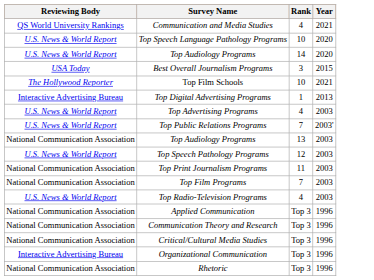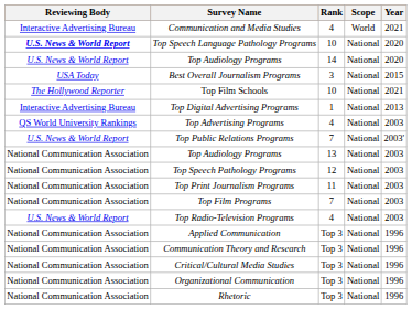 <table style="float:center; font-size: smaller" class="wikitable">
 <tr style="text-align:center; color:#000; background:#d2691e; padding:0.3em;">
 <th>Reviewing Body</th>
 <th>Survey Name</th>
 <th>Rank</th>
+<th>Scope</th>
 <th>Year</th>
 </tr>
 <tr style="text-align:center; color:#000; background:#fff; padding:0.3em;">
-<td><a href='#'>QS World University Rankings</a></td>
+<td><a href='#'>Interactive Advertising Bureau</a></td>
 <td><em>Communication and Media Studies</em></td>
 <td>4</td>
+<td>World</td>
 <td>2021</td>
 </tr>
 <tr style="text-align:center; color:#000; background:#fff; padding:0.3em;">
-<td><em><a href='#'>U.S. News & World Report</a></em></td>
+<td><strong><em><a href='#'>U.S. News & World Report</a></em></strong></td>
 <td><em>Top Speech Language Pathology Programs</em></td>
 <td>10</td>
+<td>National</td>
 <td>2020</td>
 </tr>
 <tr style="text-align:center; color:#000; background:#fff; padding:0.3em;">
 <td><em><a href='#'>U.S. News & World Report</a></em></td>
 <td><em>Top Audiology Programs</em></td>
 <td>14</td>
+<td>National</td>
 <td>2020</td>
 </tr>
 <tr style="text-align:center; color:#000; background:#fff; padding:0.3em;">
 <td><em><a href='#'>USA Today</a></em></td>
 <td><em>Best Overall Journalism Programs</em></td>
 <td>3</td>
+<td>National</td>
 <td>2015</td>
 </tr>
 <tr style="text-align:center; color:#000; background:#fff; padding:0.3em;">
 <td><em><a href='#'>The Hollywood Reporter</a></em></td>
 <td>Top Film Schools</td>
 <td>10</td>
+<td>National</td>
 <td>2021</td>
 </tr>
 <tr style="text-align:center; color:#000; background:#fff; padding:0.3em;">
 <td><a href='#'>Interactive Advertising Bureau</a></td>
 <td><em>Top Digital Advertising Programs</em></td>
 <td>1</td>
+<td>National</td>
 <td>2013</td>
 </tr>
 <tr style="text-align:center; color:#000; background:#fff; padding:0.3em;">
-<td><em><a href='#'>U.S. News & World Report</a></em></td>
+<td><a href='#'>QS World University Rankings</a></td>
 <td><em>Top Advertising Programs</em></td>
 <td>4</td>
+<td>National</td>
 <td>2003</td>
 </tr>
 <tr style="text-align:center; color:#000; background:#fff; padding:0.3em;">
 <td><em><a href='#'>U.S. News & World Report</a></em></td>
 <td><em>Top Public Relations Programs</em></td>
 <td>7</td>
+<td>National</td>
 <td>2003'</td>
 </tr>
 <tr style="text-align:center; color:#000; background:#fff; padding:0.3em;">
 <td>National Communication Association</td>
 <td><em>Top Audiology Programs</em></td>
 <td>13</td>
+<td>National</td>
 <td>2003</td>
 </tr>
 <tr style="text-align:center; color:#000; background:#fff; padding:0.3em;">
-<td><em><a href='#'>U.S. News & World Report</a></em></td>
+<td>National Communication Association</td>
 <td><em>Top Speech Pathology Programs</em></td>
 <td>12</td>
+<td>National</td>
 <td>2003</td>
 </tr>
 <tr style="text-align:center; color:#000; background:#fff; padding:0.3em;">
 <td>National Communication Association</td>
 <td><em>Top Print Journalism Programs</em></td>
 <td>11</td>
+<td>National</td>
 <td>2003</td>
 </tr>
 <tr style="text-align:center; color:#000; background:#fff; padding:0.3em;">
 <td>National Communication Association</td>
 <td><em>Top Film Programs</em></td>
 <td>7</td>
+<td>National</td>
 <td>2003</td>
 </tr>
 <tr style="text-align:center; color:#000; background:#fff; padding:0.3em;">
 <td><em><a href='#'>U.S. News & World Report</a></em></td>
 <td><em>Top Radio-Television Programs</em></td>
 <td>4</td>
+<td>National</td>
 <td>2003</td>
 </tr>
 <tr style="text-align:center; color:#000; background:#fff; padding:0.3em;">
 <td>National Communication Association</td>
 <td><em>Applied Communication</em></td>
 <td>Top 3</td>
+<td>National</td>
 <td>1996</td>
 </tr>
 <tr style="text-align:center; color:#000; background:#fff; padding:0.3em;">
 <td>National Communication Association</td>
 <td><em>Communication Theory and Research</em></td>
 <td>Top 3</td>
+<td>National</td>
 <td>1996</td>
 </tr>
 <tr style="text-align:center; color:#000; background:#fff; padding:0.3em;">
 <td>National Communication Association</td>
 <td><em>Critical/Cultural Media Studies</em></td>
 <td>Top 3</td>
+<td>National</td>
 <td>1996</td>
 </tr>
 <tr style="text-align:center; color:#000; background:#fff; padding:0.3em;">
-<td><a href='#'>Interactive Advertising Bureau</a></td>
+<td>National Communication Association</td>
 <td><em>Organizational Communication</em></td>
 <td>Top 3</td>
+<td>National</td>
 <td>1996</td>
 </tr>
 <tr style="text-align:center; color:#000; background:#fff; padding:0.3em;">
 <td>National Communication Association</td>
 <td><em>Rhetoric</em></td>
 <td>Top 3</td>
+<td>National</td>
 <td>1996</td>
 </tr>
 </table>
